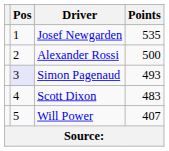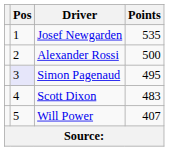 <table class="wikitable" style="font-size: 95%;">
 <tr>
 <th></th>
 <th>Pos</th>
 <th>Driver</th>
 <th>Points</th>
 </tr>
 <tr>
 <td align="left"></td>
 <td>1</td>
 <td> <a href='#'>Josef Newgarden</a></td>
 <td align="right">535</td>
 </tr>
 <tr>
 <td align="left"></td>
 <td>2</td>
 <td> <a href='#'>Alexander Rossi</a></td>
 <td align="right">500</td>
 </tr>
 <tr>
 <td align="left"></td>
 <td style="background: lavender;">3</td>
 <td> <a href='#'>Simon Pagenaud</a></td>
-<td align="right">493</td>
+<td align="right">495</td>
 </tr>
 <tr>
 <td align="left"></td>
 <td>4</td>
 <td> <a href='#'>Scott Dixon</a></td>
 <td align="right">483</td>
 </tr>
 <tr>
 <td align="left"></td>
 <td>5</td>
 <td> <a href='#'>Will Power</a></td>
 <td align="right">407</td>
 </tr>
 <tr>
 <th colspan="11">Source:</th>
 </tr>
 </table>
